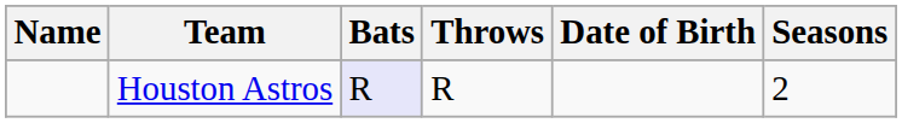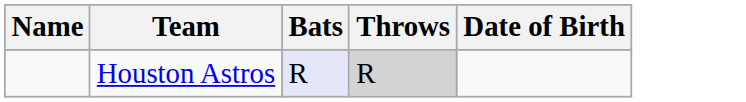 <table class="wikitable sortable collapsible collapsed">
 <tr>
 <th>Name</th>
 <th>Team</th>
 <th>Bats</th>
 <th>Throws</th>
 <th>Date of Birth</th>
-<th>Seasons</th>
 </tr>
 <tr>
 <td></td>
 <td><a href='#'>Houston Astros</a></td>
 <td style="background: lavender;">R</td>
-<td>R</td>
+<td style="background: lightgrey;">R</td>
 <td></td>
-<td>2</td>
 </tr>
 </table>
